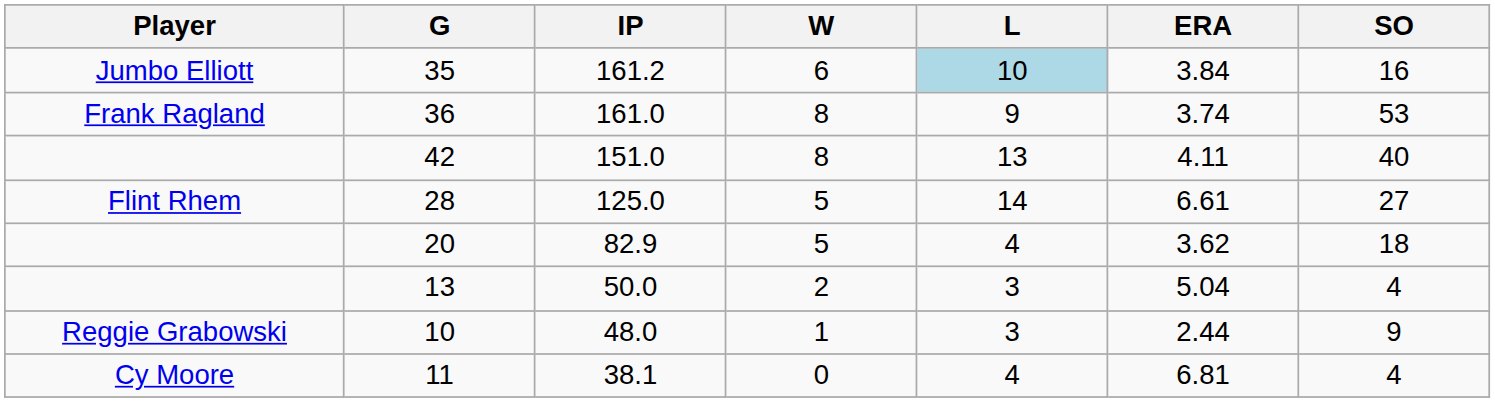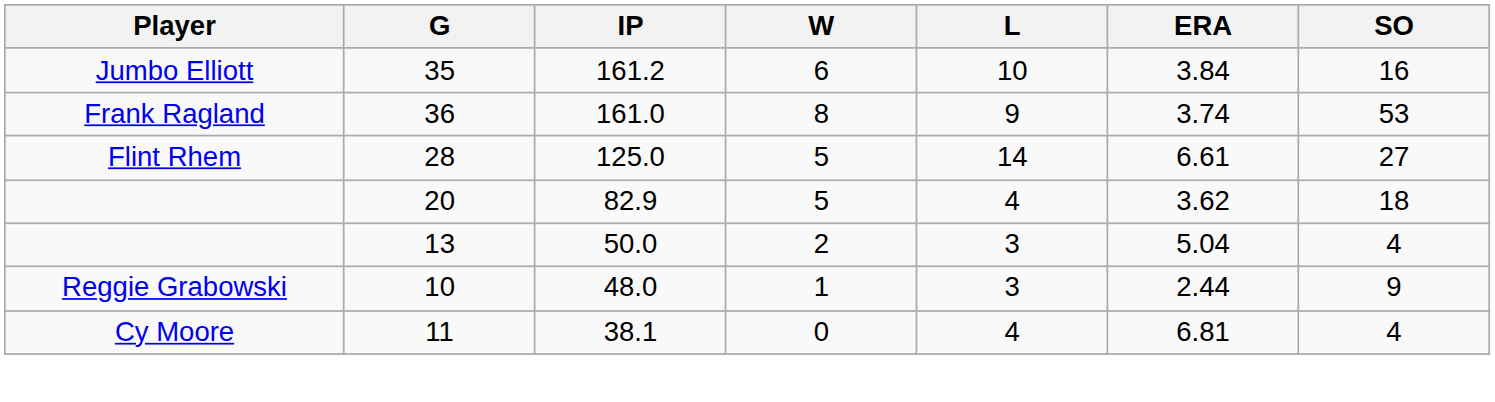 <table class="wikitable sortable">
 <tr>
 <th bgcolor="#DDDDFF" width="16%">Player</th>
 <th bgcolor="#DDDDFF" width="9%">G</th>
 <th bgcolor="#DDDDFF" width="9%">IP</th>
 <th bgcolor="#DDDDFF" width="9%">W</th>
 <th bgcolor="#DDDDFF" width="9%">L</th>
 <th bgcolor="#DDDDFF" width="9%">ERA</th>
 <th bgcolor="#DDDDFF" width="9%">SO</th>
 </tr>
 <tr align="center">
 <td><a href='#'>Jumbo Elliott</a></td>
 <td>35</td>
 <td>161.2</td>
 <td>6</td>
-<td style="background: lightblue;">10</td>
+<td>10</td>
 <td>3.84</td>
 <td>16</td>
 </tr>
 <tr align=center>
 <td><a href='#'>Frank Ragland</a></td>
 <td>36</td>
 <td>161.0</td>
 <td>8</td>
 <td>9</td>
 <td>3.74</td>
 <td>53</td>
-</tr>
-<tr align=center>
-<td></td>
-<td>42</td>
-<td>151.0</td>
-<td>8</td>
-<td>13</td>
-<td>4.11</td>
-<td>40</td>
 </tr>
 <tr align="center">
 <td><a href='#'>Flint Rhem</a></td>
 <td>28</td>
 <td>125.0</td>
 <td>5</td>
 <td>14</td>
 <td>6.61</td>
 <td>27</td>
 </tr>
 <tr align=center>
 <td></td>
 <td>20</td>
 <td>82.9</td>
 <td>5</td>
 <td>4</td>
 <td>3.62</td>
 <td>18</td>
 </tr>
 <tr align="center">
 <td></td>
 <td>13</td>
 <td>50.0</td>
 <td>2</td>
 <td>3</td>
 <td>5.04</td>
 <td>4</td>
 </tr>
 <tr align="center">
 <td><a href='#'>Reggie Grabowski</a></td>
 <td>10</td>
 <td>48.0</td>
 <td>1</td>
 <td>3</td>
 <td>2.44</td>
 <td>9</td>
 </tr>
 <tr align=center>
 <td><a href='#'>Cy Moore</a></td>
 <td>11</td>
 <td>38.1</td>
 <td>0</td>
 <td>4</td>
 <td>6.81</td>
 <td>4</td>
 </tr>
 </table>
